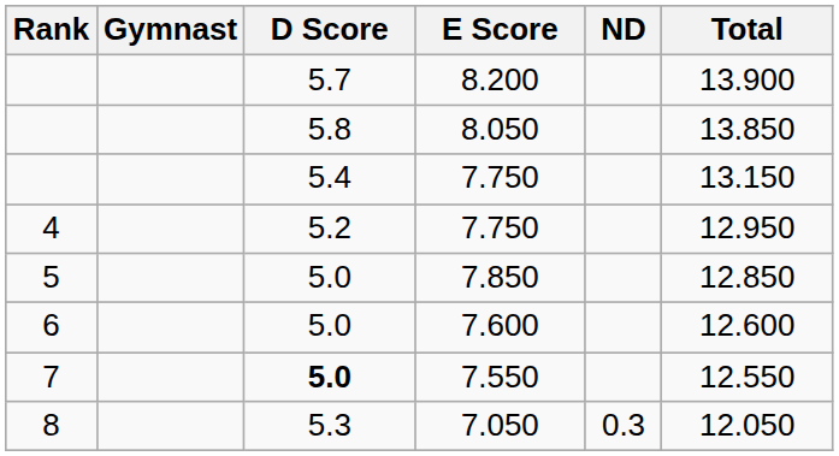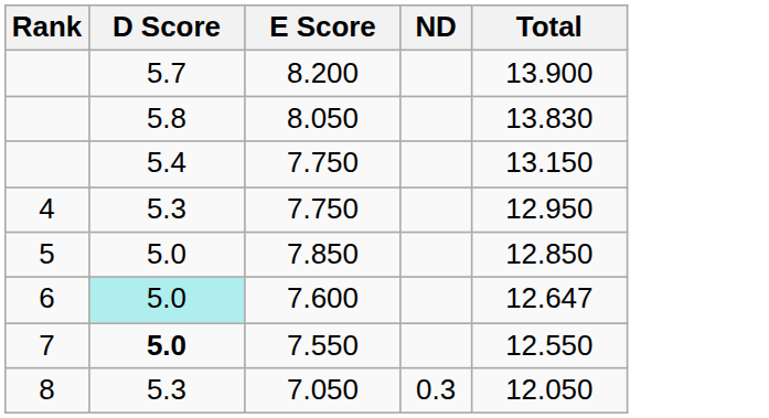 <table class="wikitable" style="text-align:center">
 <tr>
 <th>Rank</th>
-<th>Gymnast</th>
 <th style="width:5em">D Score</th>
 <th style="width:5em">E Score</th>
 <th style="width:2em">ND</th>
 <th style="width:5em">Total</th>
 </tr>
 <tr>
 <td></td>
-<td align=left></td>
 <td>5.7</td>
 <td>8.200</td>
 <td></td>
 <td>13.900</td>
 </tr>
 <tr>
 <td></td>
-<td align=left></td>
 <td>5.8</td>
 <td>8.050</td>
 <td></td>
-<td>13.850</td>
+<td>13.830</td>
 </tr>
 <tr>
 <td></td>
-<td align=left></td>
 <td>5.4</td>
 <td>7.750</td>
 <td></td>
 <td>13.150</td>
 </tr>
 <tr>
 <td>4</td>
-<td align=left></td>
-<td>5.2</td>
+<td>5.3</td>
 <td>7.750</td>
 <td></td>
 <td>12.950</td>
 </tr>
 <tr>
 <td>5</td>
-<td align=left></td>
 <td>5.0</td>
 <td>7.850</td>
 <td></td>
 <td>12.850</td>
 </tr>
 <tr>
 <td>6</td>
-<td align=left></td>
-<td>5.0</td>
+<td style="background: paleturquoise;">5.0</td>
 <td>7.600</td>
 <td></td>
-<td>12.600</td>
+<td>12.647</td>
 </tr>
 <tr>
 <td>7</td>
-<td align=left></td>
 <td><strong>5.0</strong></td>
 <td>7.550</td>
 <td></td>
 <td>12.550</td>
 </tr>
 <tr>
 <td>8</td>
-<td align=left></td>
 <td>5.3</td>
 <td>7.050</td>
 <td>0.3</td>
 <td>12.050</td>
 </tr>
 </table>
